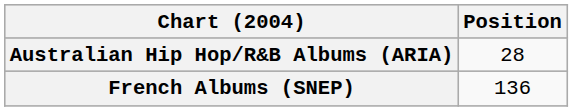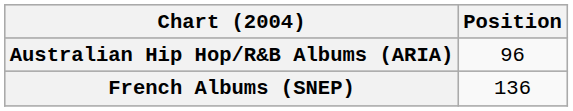 <table class="wikitable sortable plainrowheaders" style="text-align:center;">
 <tr>
 <th>Chart (2004)</th>
 <th>Position</th>
 </tr>
 <tr>
 <th scope="row">Australian Hip Hop/R&B Albums (ARIA)</th>
-<td>28</td>
+<td>96</td>
 </tr>
 <tr>
 <th scope="row">French Albums (SNEP)</th>
 <td>136</td>
 </tr>
 </table>
